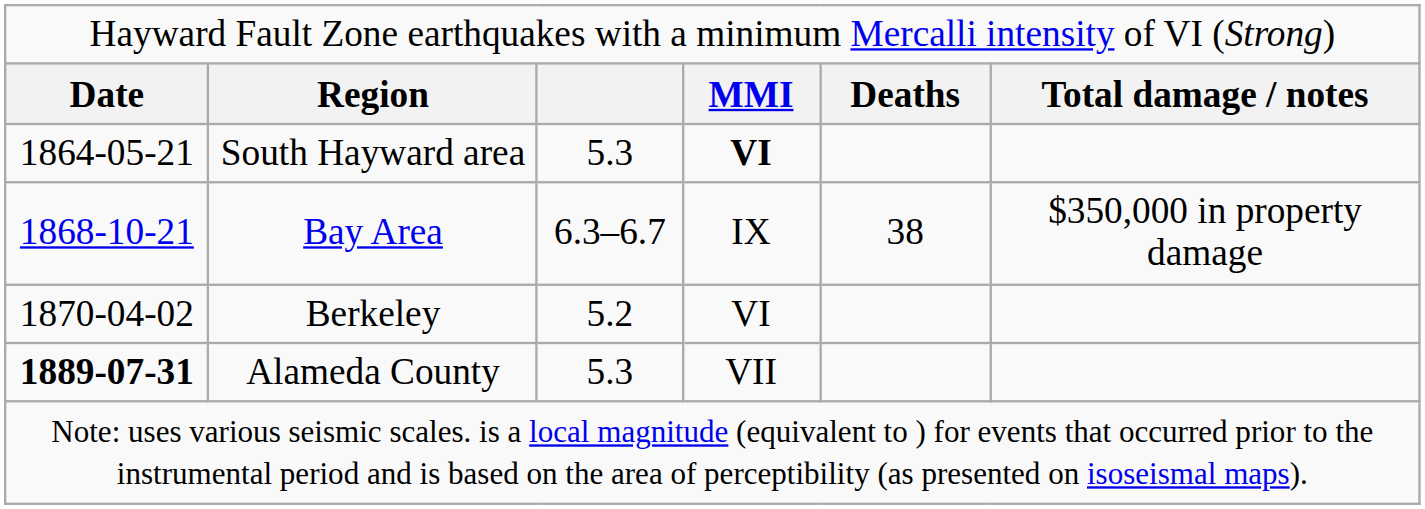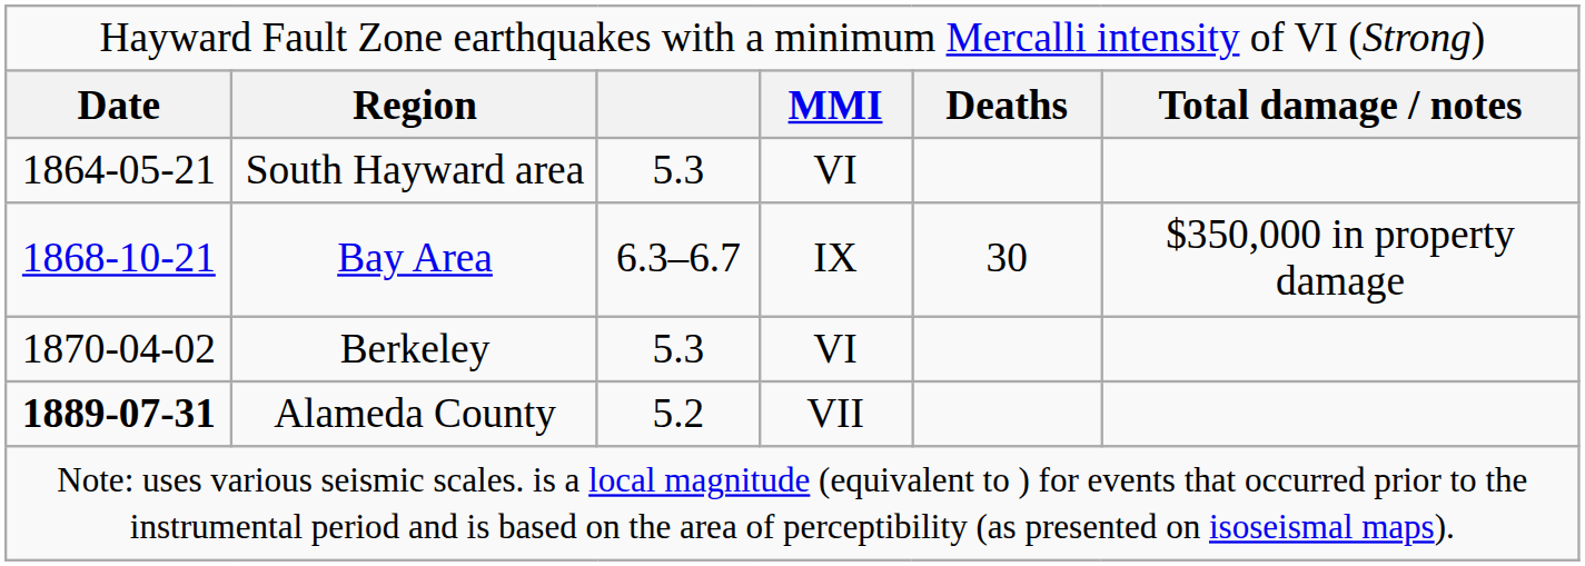 <table class="wikitable sortable" style="text-align: center;">
 <tr>
 <td colspan="7" style="text-align: center;">Hayward Fault Zone earthquakes with a minimum <a href='#'>Mercalli intensity</a> of VI (<em>Strong</em>)</td>
 </tr>
 <tr>
 <th>Date</th>
 <th>Region</th>
 <th></th>
 <th><a href='#'>MMI</a></th>
 <th>Deaths</th>
 <th>Total damage / notes</th>
 </tr>
 <tr>
 <td>1864-05-21</td>
 <td>South Hayward area</td>
 <td>5.3 </td>
-<td><strong>VI</strong></td>
+<td>VI</td>
 <td></td>
 <td></td>
 </tr>
 <tr>
 <td><a href='#'>1868-10-21</a></td>
 <td><a href='#'>Bay Area</a></td>
 <td>6.3–6.7 </td>
 <td>IX</td>
-<td>38</td>
+<td>30</td>
 <td>$350,000 in property damage</td>
 </tr>
 <tr>
 <td>1870-04-02</td>
 <td>Berkeley</td>
-<td>5.2 </td>
+<td>5.3 </td>
 <td>VI</td>
 <td></td>
 <td></td>
 </tr>
 <tr>
 <td><strong>1889-07-31</strong></td>
 <td>Alameda County</td>
-<td>5.3 </td>
+<td>5.2 </td>
 <td>VII</td>
 <td></td>
 <td></td>
 </tr>
 <tr class="sortbottom">
 <td colspan="7" style="text-align: center;"><small>Note:  uses various seismic scales.  is a <a href='#'>local magnitude</a> (equivalent to ) for events that occurred prior to the instrumental period and is based on the area of perceptibility (as presented on <a href='#'>isoseismal maps</a>).</small></td>
 </tr>
 </table>
